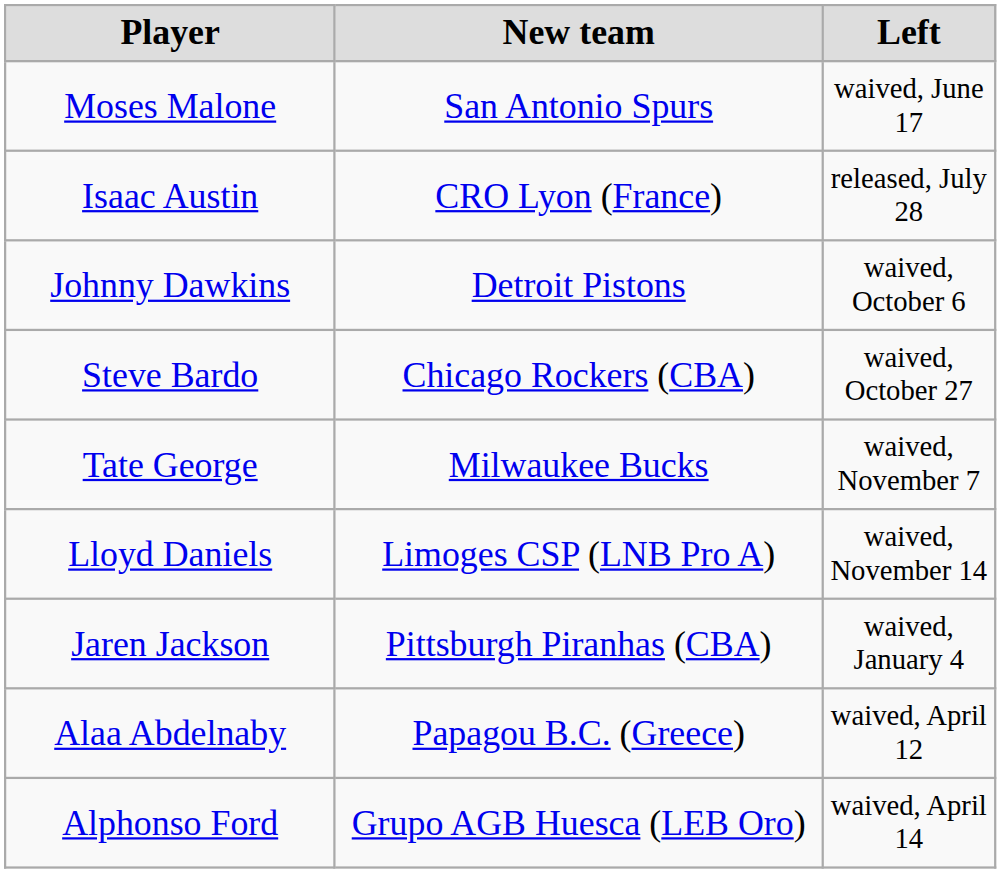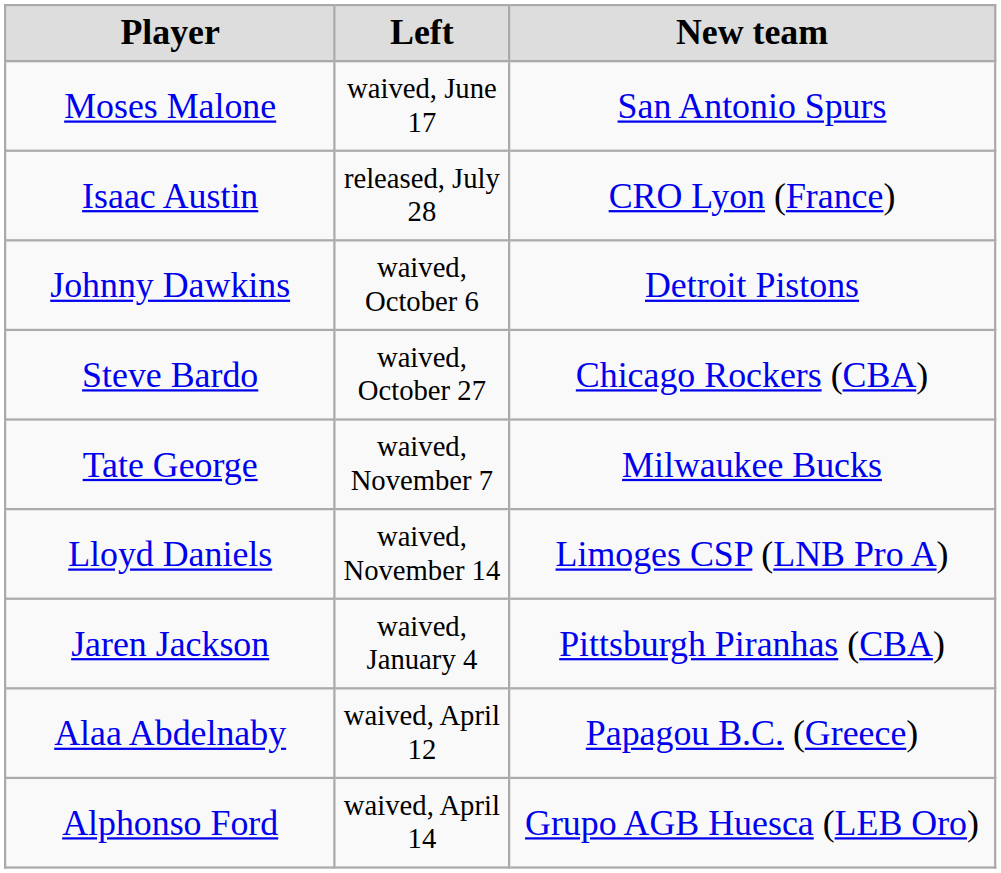 <table class="wikitable" style="text-align: center">
 <tr align="center"  bgcolor="#dddddd">
 <td style="width:140px"><strong>Player</strong></td>
+<td style="width:70px"><strong>Left</strong></td>
 <td style="width:210px"><strong>New team</strong></td>
-<td style="width:70px"><strong>Left</strong></td>
 </tr>
 <tr style="height:40px">
 <td><a href='#'>Moses Malone</a></td>
+<td style="font-size: 80%">waived, June 17</td>
 <td><a href='#'>San Antonio Spurs</a></td>
-<td style="font-size: 80%">waived, June 17</td>
 </tr>
 <tr style="height:40px">
 <td><a href='#'>Isaac Austin</a></td>
+<td style="font-size: 80%">released, July 28</td>
 <td><a href='#'>CRO Lyon</a> (<a href='#'>France</a>)</td>
-<td style="font-size: 80%">released, July 28</td>
 </tr>
 <tr style="height:40px">
 <td><a href='#'>Johnny Dawkins</a></td>
+<td style="font-size: 80%">waived, October 6</td>
 <td><a href='#'>Detroit Pistons</a></td>
-<td style="font-size: 80%">waived, October 6</td>
 </tr>
 <tr style="height:40px">
 <td><a href='#'>Steve Bardo</a></td>
+<td style="font-size: 80%">waived, October 27</td>
 <td><a href='#'>Chicago Rockers</a> (<a href='#'>CBA</a>)</td>
-<td style="font-size: 80%">waived, October 27</td>
 </tr>
 <tr style="height:40px">
 <td><a href='#'>Tate George</a></td>
+<td style="font-size: 80%">waived, November 7</td>
 <td><a href='#'>Milwaukee Bucks</a></td>
-<td style="font-size: 80%">waived, November 7</td>
 </tr>
 <tr style="height:40px">
 <td><a href='#'>Lloyd Daniels</a></td>
+<td style="font-size: 80%">waived, November 14</td>
 <td><a href='#'>Limoges CSP</a> (<a href='#'>LNB Pro A</a>)</td>
-<td style="font-size: 80%">waived, November 14</td>
 </tr>
 <tr style="height:40px">
 <td><a href='#'>Jaren Jackson</a></td>
+<td style="font-size: 80%">waived, January 4</td>
 <td><a href='#'>Pittsburgh Piranhas</a> (<a href='#'>CBA</a>)</td>
-<td style="font-size: 80%">waived, January 4</td>
 </tr>
 <tr style="height:40px">
 <td><a href='#'>Alaa Abdelnaby</a></td>
+<td style="font-size: 80%">waived, April 12</td>
 <td><a href='#'>Papagou B.C.</a> (<a href='#'>Greece</a>)</td>
-<td style="font-size: 80%">waived, April 12</td>
 </tr>
 <tr style="height:40px">
 <td><a href='#'>Alphonso Ford</a></td>
+<td style="font-size: 80%">waived, April 14</td>
 <td><a href='#'>Grupo AGB Huesca</a> (<a href='#'>LEB Oro</a>)</td>
-<td style="font-size: 80%">waived, April 14</td>
 </tr>
 </table>
